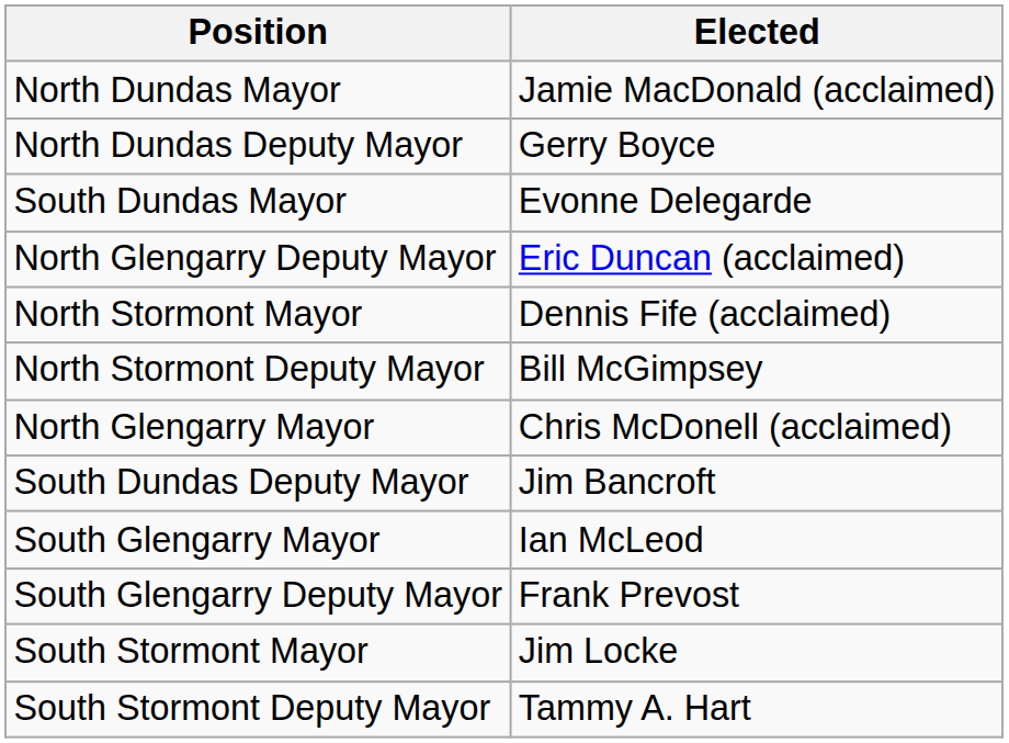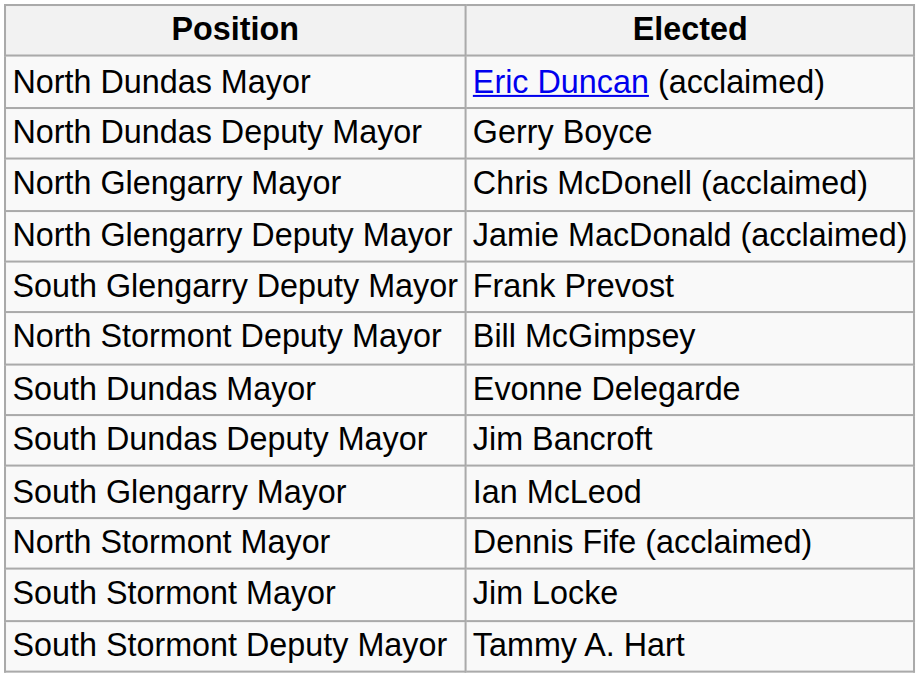 <table class="wikitable">
 <tr>
 <th>Position</th>
 <th>Elected</th>
 </tr>
 <tr>
 <td>North Dundas Mayor</td>
-<td>Jamie MacDonald (acclaimed)</td>
+<td><a href='#'>Eric Duncan</a> (acclaimed)</td>
 </tr>
 <tr>
 <td>North Dundas Deputy Mayor</td>
 <td>Gerry Boyce</td>
 </tr>
 <tr>
-<td>South Dundas Mayor</td>
-<td>Evonne Delegarde</td>
+<td>North Glengarry Mayor</td>
+<td>Chris McDonell (acclaimed)</td>
 </tr>
 <tr>
 <td>North Glengarry Deputy Mayor</td>
-<td><a href='#'>Eric Duncan</a> (acclaimed)</td>
+<td>Jamie MacDonald (acclaimed)</td>
 </tr>
 <tr>
-<td>North Stormont Mayor</td>
-<td>Dennis Fife (acclaimed)</td>
+<td>South Glengarry Deputy Mayor</td>
+<td>Frank Prevost</td>
 </tr>
 <tr>
 <td>North Stormont Deputy Mayor</td>
 <td>Bill McGimpsey</td>
 </tr>
 <tr>
-<td>North Glengarry Mayor</td>
-<td>Chris McDonell (acclaimed)</td>
+<td>South Dundas Mayor</td>
+<td>Evonne Delegarde</td>
 </tr>
 <tr>
 <td>South Dundas Deputy Mayor</td>
 <td>Jim Bancroft</td>
 </tr>
 <tr>
 <td>South Glengarry Mayor</td>
 <td>Ian McLeod</td>
 </tr>
 <tr>
-<td>South Glengarry Deputy Mayor</td>
-<td>Frank Prevost</td>
+<td>North Stormont Mayor</td>
+<td>Dennis Fife (acclaimed)</td>
 </tr>
 <tr>
 <td>South Stormont Mayor</td>
 <td>Jim Locke</td>
 </tr>
 <tr>
 <td>South Stormont Deputy Mayor</td>
 <td>Tammy A. Hart</td>
 </tr>
 </table>
